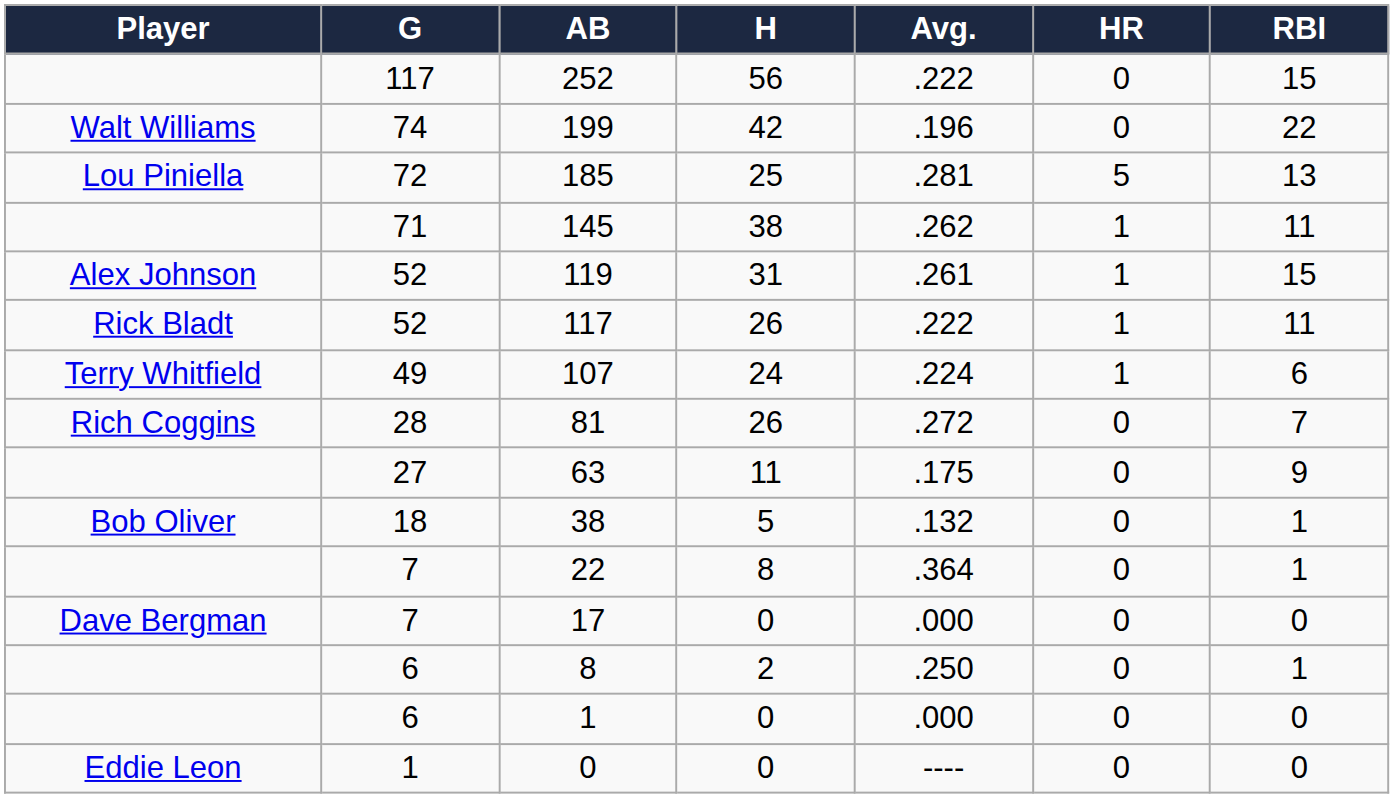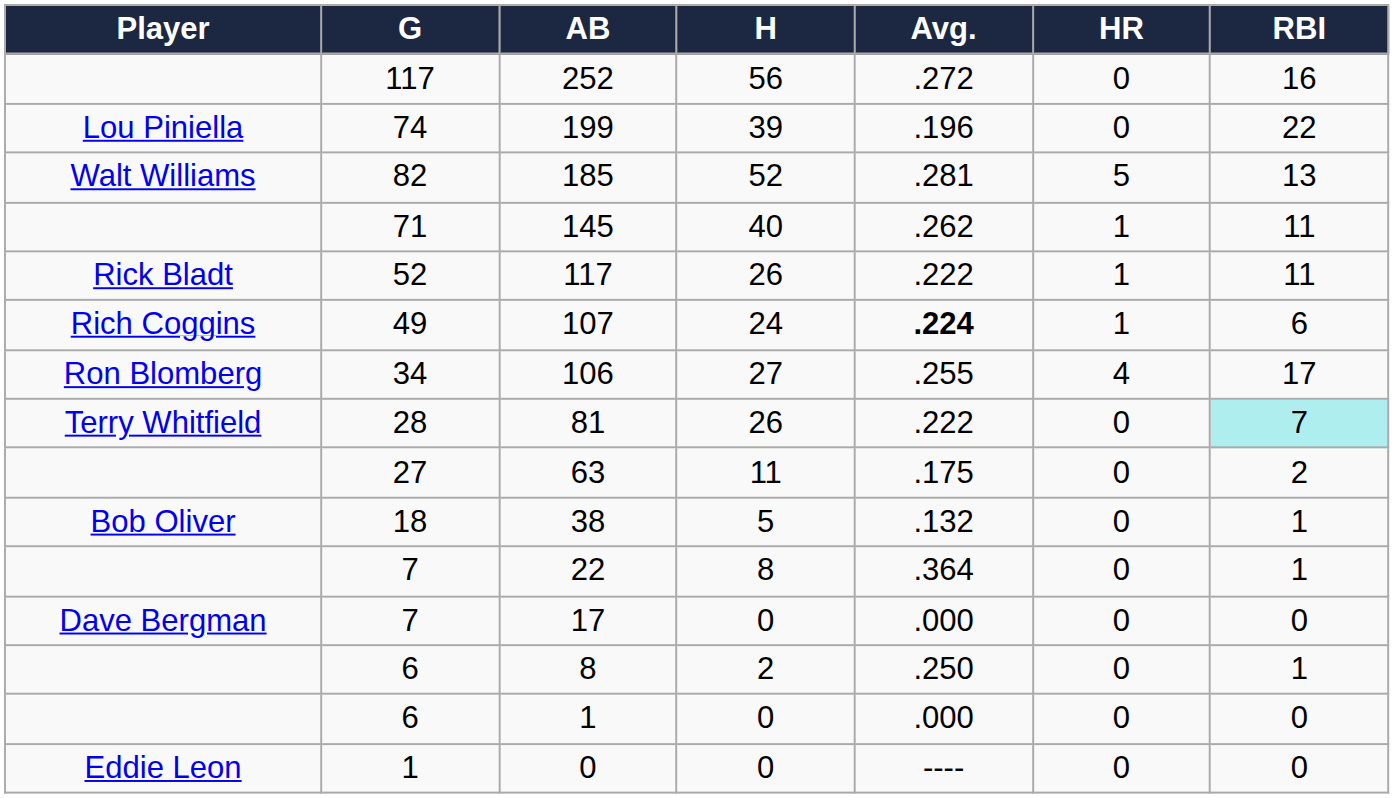 <table class="wikitable sortable">
 <tr>
 <th style="background:#1c2841;color:white;" width="16%">Player</th>
 <th style="background:#1c2841;color:white;" width="9%">G</th>
 <th style="background:#1c2841;color:white;" width="9%">AB</th>
 <th style="background:#1c2841;color:white;" width="9%">H</th>
 <th style="background:#1c2841;color:white;" width="9%">Avg.</th>
 <th style="background:#1c2841;color:white;" width="9%">HR</th>
 <th style="background:#1c2841;color:white;" width="9%">RBI</th>
 </tr>
 <tr align="center">
 <td></td>
 <td>117</td>
 <td>252</td>
 <td>56</td>
-<td>.222</td>
+<td>.272</td>
 <td>0</td>
-<td>15</td>
+<td>16</td>
 </tr>
 <tr align="center">
-<td><a href='#'>Walt Williams</a></td>
+<td><a href='#'>Lou Piniella</a></td>
 <td>74</td>
 <td>199</td>
-<td>42</td>
+<td>39</td>
 <td>.196</td>
 <td>0</td>
 <td>22</td>
 </tr>
 <tr align="center">
-<td><a href='#'>Lou Piniella</a></td>
-<td>72</td>
+<td><a href='#'>Walt Williams</a></td>
+<td>82</td>
 <td>185</td>
-<td>25</td>
+<td>52</td>
 <td>.281</td>
 <td>5</td>
 <td>13</td>
 </tr>
 <tr align="center">
 <td></td>
 <td>71</td>
 <td>145</td>
-<td>38</td>
+<td>40</td>
 <td>.262</td>
 <td>1</td>
 <td>11</td>
-</tr>
-<tr align="center">
-<td><a href='#'>Alex Johnson</a></td>
-<td>52</td>
-<td>119</td>
-<td>31</td>
-<td>.261</td>
-<td>1</td>
-<td>15</td>
 </tr>
 <tr align="center">
 <td><a href='#'>Rick Bladt</a></td>
 <td>52</td>
 <td>117</td>
 <td>26</td>
 <td>.222</td>
 <td>1</td>
 <td>11</td>
 </tr>
 <tr align="center">
-<td><a href='#'>Terry Whitfield</a></td>
+<td><a href='#'>Rich Coggins</a></td>
 <td>49</td>
 <td>107</td>
 <td>24</td>
-<td>.224</td>
+<td><strong>.224</strong></td>
 <td>1</td>
 <td>6</td>
 </tr>
 <tr align="center">
-<td><a href='#'>Rich Coggins</a></td>
+<td><a href='#'>Ron Blomberg</a></td>
+<td>34</td>
+<td>106</td>
+<td>27</td>
+<td>.255</td>
+<td>4</td>
+<td>17</td>
+</tr>
+<tr align="center">
+<td><a href='#'>Terry Whitfield</a></td>
 <td>28</td>
 <td>81</td>
 <td>26</td>
-<td>.272</td>
+<td>.222</td>
 <td>0</td>
-<td>7</td>
+<td style="background: paleturquoise;">7</td>
 </tr>
 <tr align="center">
 <td></td>
 <td>27</td>
 <td>63</td>
 <td>11</td>
 <td>.175</td>
 <td>0</td>
-<td>9</td>
+<td>2</td>
 </tr>
 <tr align="center">
 <td><a href='#'>Bob Oliver</a></td>
 <td>18</td>
 <td>38</td>
 <td>5</td>
 <td>.132</td>
 <td>0</td>
 <td>1</td>
 </tr>
 <tr align="center">
 <td></td>
 <td>7</td>
 <td>22</td>
 <td>8</td>
 <td>.364</td>
 <td>0</td>
 <td>1</td>
 </tr>
 <tr align="center">
 <td><a href='#'>Dave Bergman</a></td>
 <td>7</td>
 <td>17</td>
 <td>0</td>
 <td>.000</td>
 <td>0</td>
 <td>0</td>
 </tr>
 <tr align="center">
 <td></td>
 <td>6</td>
 <td>8</td>
 <td>2</td>
 <td>.250</td>
 <td>0</td>
 <td>1</td>
 </tr>
 <tr align="center">
 <td></td>
 <td>6</td>
 <td>1</td>
 <td>0</td>
 <td>.000</td>
 <td>0</td>
 <td>0</td>
 </tr>
 <tr align="center">
 <td><a href='#'>Eddie Leon</a></td>
 <td>1</td>
 <td>0</td>
 <td>0</td>
 <td>----</td>
 <td>0</td>
 <td>0</td>
 </tr>
 </table>
